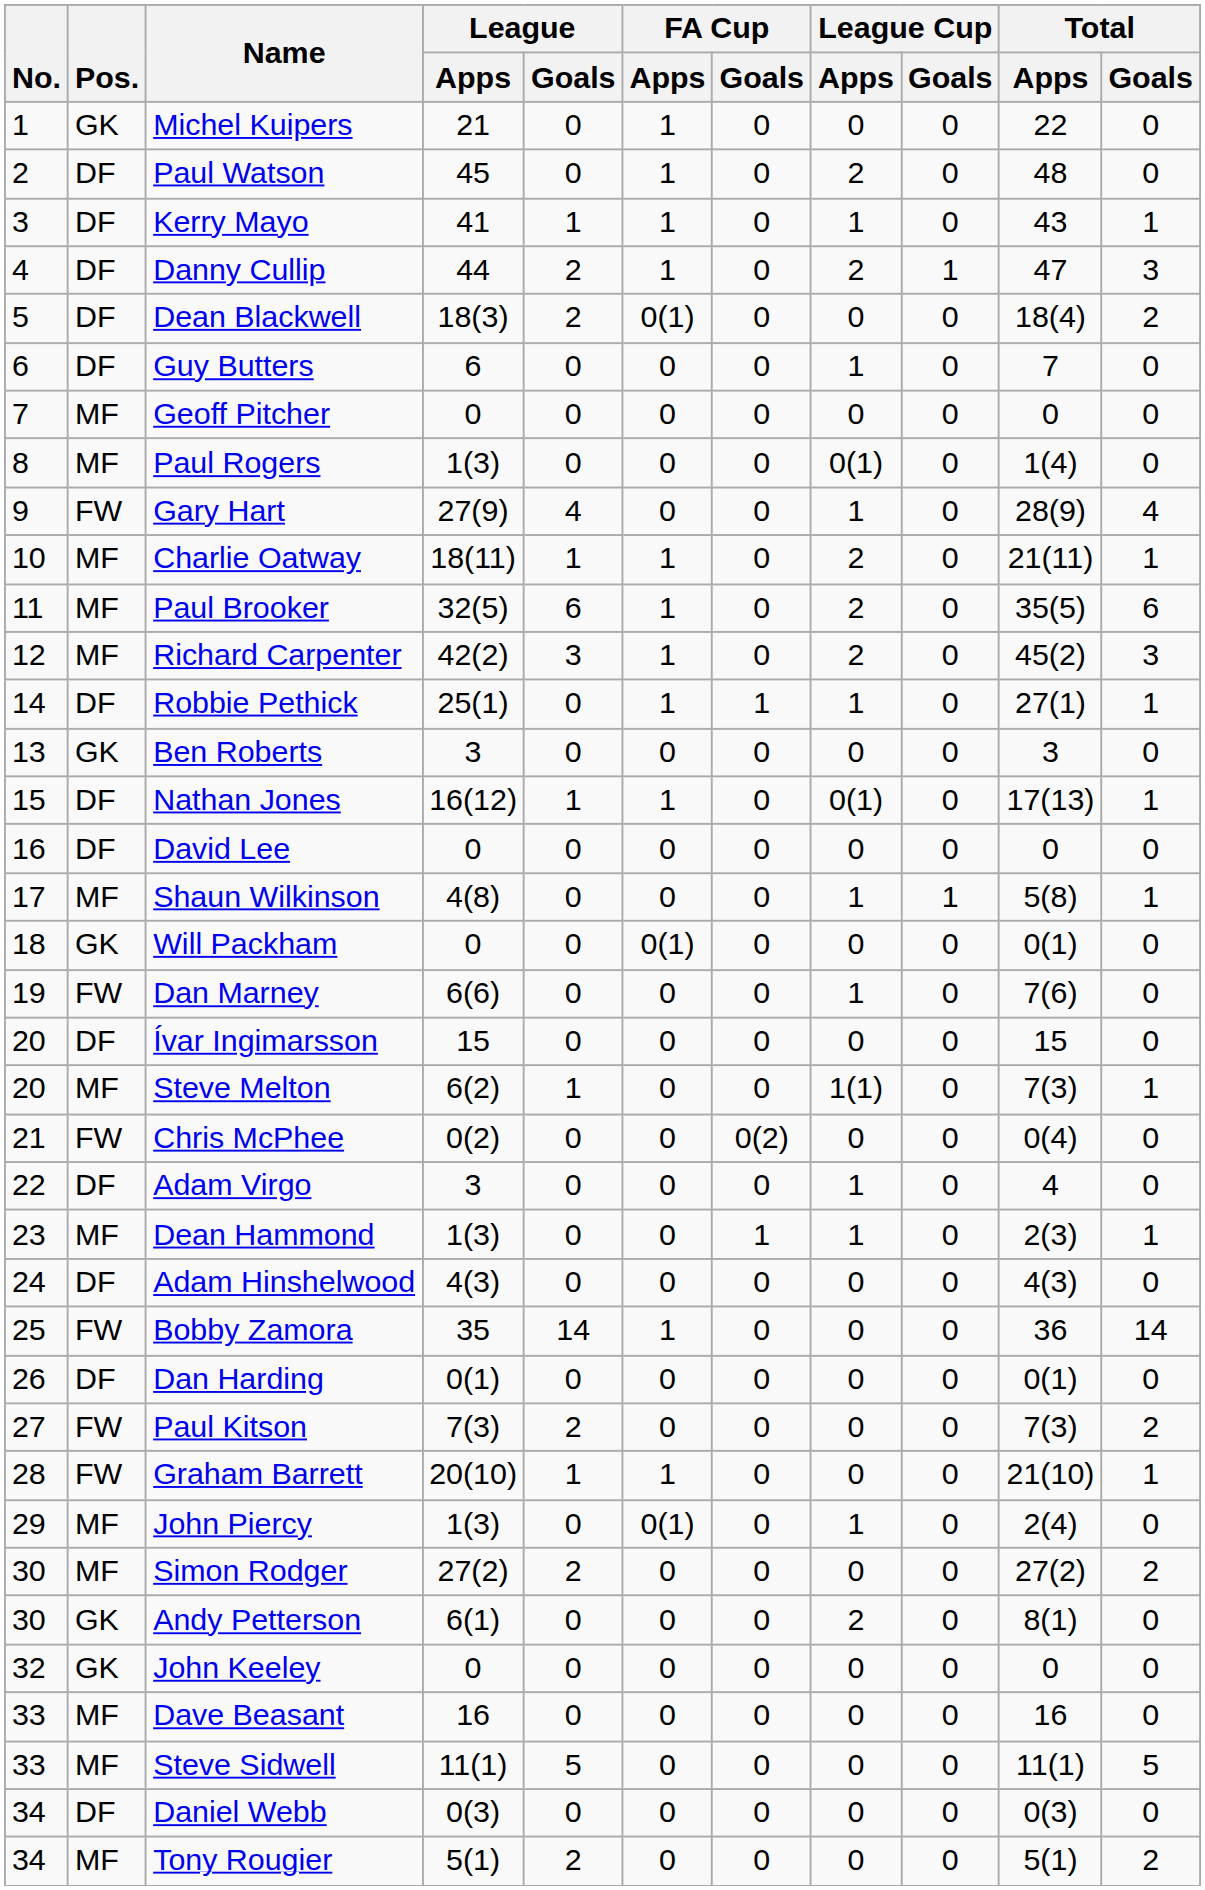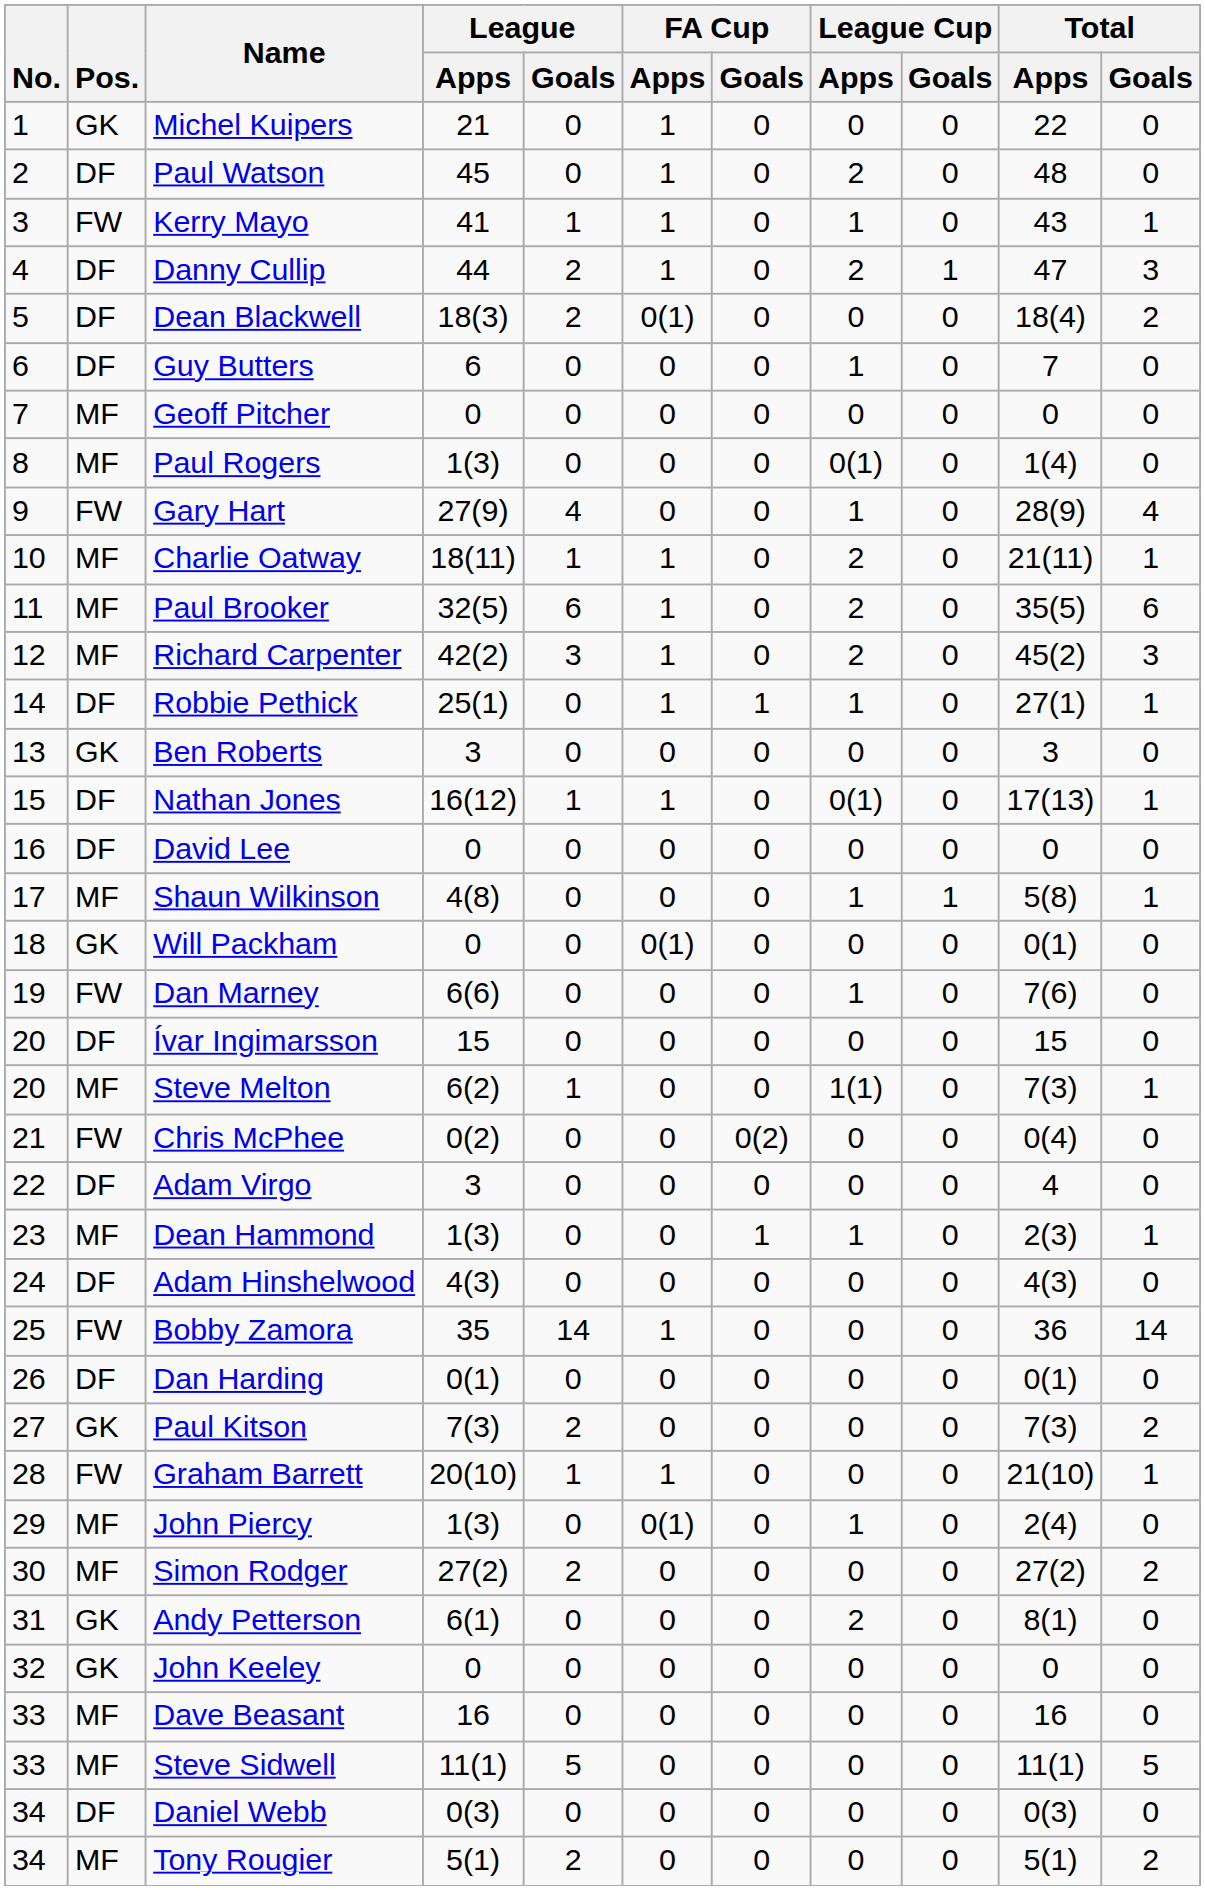 <table class="wikitable sortable" style="text-align:center">
 <tr>
 <th rowspan="2" valign="bottom">No.</th>
 <th rowspan="2" valign="bottom">Pos.</th>
 <th rowspan="2">Name</th>
 <th colspan="2" width="85">League</th>
 <th colspan="2" width="85">FA Cup</th>
 <th colspan="2" width="85">League Cup</th>
 <th colspan="2" width="85">Total</th>
 </tr>
 <tr>
 <th>Apps</th>
 <th>Goals</th>
 <th>Apps</th>
 <th>Goals</th>
 <th>Apps</th>
 <th>Goals</th>
 <th>Apps</th>
 <th>Goals</th>
 </tr>
 <tr>
 <td align="left">1</td>
 <td align="left">GK</td>
 <td align="left"> <a href='#'>Michel Kuipers</a></td>
 <td>21</td>
 <td>0</td>
 <td>1</td>
 <td>0</td>
 <td>0</td>
 <td>0</td>
 <td>22</td>
 <td>0</td>
 </tr>
 <tr>
 <td align="left">2</td>
 <td align="left">DF</td>
 <td align="left"> <a href='#'>Paul Watson</a></td>
 <td>45</td>
 <td>0</td>
 <td>1</td>
 <td>0</td>
 <td>2</td>
 <td>0</td>
 <td>48</td>
 <td>0</td>
 </tr>
 <tr>
 <td align="left">3</td>
-<td align="left">DF</td>
+<td align="left">FW</td>
 <td align="left"> <a href='#'>Kerry Mayo</a></td>
 <td>41</td>
 <td>1</td>
 <td>1</td>
 <td>0</td>
 <td>1</td>
 <td>0</td>
 <td>43</td>
 <td>1</td>
 </tr>
 <tr>
 <td align="left">4</td>
 <td align="left">DF</td>
 <td align="left"> <a href='#'>Danny Cullip</a></td>
 <td>44</td>
 <td>2</td>
 <td>1</td>
 <td>0</td>
 <td>2</td>
 <td>1</td>
 <td>47</td>
 <td>3</td>
 </tr>
 <tr>
 <td align="left">5</td>
 <td align="left">DF</td>
 <td align="left"> <a href='#'>Dean Blackwell</a></td>
 <td>18(3)</td>
 <td>2</td>
 <td>0(1)</td>
 <td>0</td>
 <td>0</td>
 <td>0</td>
 <td>18(4)</td>
 <td>2</td>
 </tr>
 <tr>
 <td align="left">6</td>
 <td align="left">DF</td>
 <td align="left"> <a href='#'>Guy Butters</a></td>
 <td>6</td>
 <td>0</td>
 <td>0</td>
 <td>0</td>
 <td>1</td>
 <td>0</td>
 <td>7</td>
 <td>0</td>
 </tr>
 <tr>
 <td align="left">7</td>
 <td align="left">MF</td>
 <td align="left"> <a href='#'>Geoff Pitcher</a></td>
 <td>0</td>
 <td>0</td>
 <td>0</td>
 <td>0</td>
 <td>0</td>
 <td>0</td>
 <td>0</td>
 <td>0</td>
 </tr>
 <tr>
 <td align="left">8</td>
 <td align="left">MF</td>
 <td align="left"> <a href='#'>Paul Rogers</a></td>
 <td>1(3)</td>
 <td>0</td>
 <td>0</td>
 <td>0</td>
 <td>0(1)</td>
 <td>0</td>
 <td>1(4)</td>
 <td>0</td>
 </tr>
 <tr>
 <td align="left">9</td>
 <td align="left">FW</td>
 <td align="left"> <a href='#'>Gary Hart</a></td>
 <td>27(9)</td>
 <td>4</td>
 <td>0</td>
 <td>0</td>
 <td>1</td>
 <td>0</td>
 <td>28(9)</td>
 <td>4</td>
 </tr>
 <tr>
 <td align="left">10</td>
 <td align="left">MF</td>
 <td align="left"> <a href='#'>Charlie Oatway</a></td>
 <td>18(11)</td>
 <td>1</td>
 <td>1</td>
 <td>0</td>
 <td>2</td>
 <td>0</td>
 <td>21(11)</td>
 <td>1</td>
 </tr>
 <tr>
 <td align="left">11</td>
 <td align="left">MF</td>
 <td align="left"> <a href='#'>Paul Brooker</a></td>
 <td>32(5)</td>
 <td>6</td>
 <td>1</td>
 <td>0</td>
 <td>2</td>
 <td>0</td>
 <td>35(5)</td>
 <td>6</td>
 </tr>
 <tr>
 <td align="left">12</td>
 <td align="left">MF</td>
 <td align="left"> <a href='#'>Richard Carpenter</a></td>
 <td>42(2)</td>
 <td>3</td>
 <td>1</td>
 <td>0</td>
 <td>2</td>
 <td>0</td>
 <td>45(2)</td>
 <td>3</td>
 </tr>
 <tr>
 <td align="left">14</td>
 <td align="left">DF</td>
 <td align="left"> <a href='#'>Robbie Pethick</a></td>
 <td>25(1)</td>
 <td>0</td>
 <td>1</td>
 <td>1</td>
 <td>1</td>
 <td>0</td>
 <td>27(1)</td>
 <td>1</td>
 </tr>
 <tr>
 <td align="left">13</td>
 <td align="left">GK</td>
 <td align="left"> <a href='#'>Ben Roberts</a></td>
 <td>3</td>
 <td>0</td>
 <td>0</td>
 <td>0</td>
 <td>0</td>
 <td>0</td>
 <td>3</td>
 <td>0</td>
 </tr>
 <tr>
 <td align="left">15</td>
 <td align="left">DF</td>
 <td align="left"> <a href='#'>Nathan Jones</a></td>
 <td>16(12)</td>
 <td>1</td>
 <td>1</td>
 <td>0</td>
 <td>0(1)</td>
 <td>0</td>
 <td>17(13)</td>
 <td>1</td>
 </tr>
 <tr>
 <td align="left">16</td>
 <td align="left">DF</td>
 <td align="left"> <a href='#'>David Lee</a></td>
 <td>0</td>
 <td>0</td>
 <td>0</td>
 <td>0</td>
 <td>0</td>
 <td>0</td>
 <td>0</td>
 <td>0</td>
 </tr>
 <tr>
 <td align="left">17</td>
 <td align="left">MF</td>
 <td align="left"> <a href='#'>Shaun Wilkinson</a></td>
 <td>4(8)</td>
 <td>0</td>
 <td>0</td>
 <td>0</td>
 <td>1</td>
 <td>1</td>
 <td>5(8)</td>
 <td>1</td>
 </tr>
 <tr>
 <td align="left">18</td>
 <td align="left">GK</td>
 <td align="left"> <a href='#'>Will Packham</a></td>
 <td>0</td>
 <td>0</td>
 <td>0(1)</td>
 <td>0</td>
 <td>0</td>
 <td>0</td>
 <td>0(1)</td>
 <td>0</td>
 </tr>
 <tr>
 <td align="left">19</td>
 <td align="left">FW</td>
 <td align="left"> <a href='#'>Dan Marney</a></td>
 <td>6(6)</td>
 <td>0</td>
 <td>0</td>
 <td>0</td>
 <td>1</td>
 <td>0</td>
 <td>7(6)</td>
 <td>0</td>
 </tr>
 <tr>
 <td align="left">20</td>
 <td align="left">DF</td>
 <td align="left"> <a href='#'>Ívar Ingimarsson</a></td>
 <td>15</td>
 <td>0</td>
 <td>0</td>
 <td>0</td>
 <td>0</td>
 <td>0</td>
 <td>15</td>
 <td>0</td>
 </tr>
 <tr>
 <td align="left">20</td>
 <td align="left">MF</td>
 <td align="left"> <a href='#'>Steve Melton</a></td>
 <td>6(2)</td>
 <td>1</td>
 <td>0</td>
 <td>0</td>
 <td>1(1)</td>
 <td>0</td>
 <td>7(3)</td>
 <td>1</td>
 </tr>
 <tr>
 <td align="left">21</td>
 <td align="left">FW</td>
 <td align="left"> <a href='#'>Chris McPhee</a></td>
 <td>0(2)</td>
 <td>0</td>
 <td>0</td>
 <td>0(2)</td>
 <td>0</td>
 <td>0</td>
 <td>0(4)</td>
 <td>0</td>
 </tr>
 <tr>
 <td align="left">22</td>
 <td align="left">DF</td>
 <td align="left"> <a href='#'>Adam Virgo</a></td>
 <td>3</td>
 <td>0</td>
 <td>0</td>
 <td>0</td>
-<td>1</td>
+<td>0</td>
 <td>0</td>
 <td>4</td>
 <td>0</td>
 </tr>
 <tr>
 <td align="left">23</td>
 <td align="left">MF</td>
 <td align="left"> <a href='#'>Dean Hammond</a></td>
 <td>1(3)</td>
 <td>0</td>
 <td>0</td>
 <td>1</td>
 <td>1</td>
 <td>0</td>
 <td>2(3)</td>
 <td>1</td>
 </tr>
 <tr>
 <td align="left">24</td>
 <td align="left">DF</td>
 <td align="left"> <a href='#'>Adam Hinshelwood</a></td>
 <td>4(3)</td>
 <td>0</td>
 <td>0</td>
 <td>0</td>
 <td>0</td>
 <td>0</td>
 <td>4(3)</td>
 <td>0</td>
 </tr>
 <tr>
 <td align="left">25</td>
 <td align="left">FW</td>
 <td align="left"> <a href='#'>Bobby Zamora</a></td>
 <td>35</td>
 <td>14</td>
 <td>1</td>
 <td>0</td>
 <td>0</td>
 <td>0</td>
 <td>36</td>
 <td>14</td>
 </tr>
 <tr>
 <td align="left">26</td>
 <td align="left">DF</td>
 <td align="left"> <a href='#'>Dan Harding</a></td>
 <td>0(1)</td>
 <td>0</td>
 <td>0</td>
 <td>0</td>
 <td>0</td>
 <td>0</td>
 <td>0(1)</td>
 <td>0</td>
 </tr>
 <tr>
 <td align="left">27</td>
-<td align="left">FW</td>
+<td align="left">GK</td>
 <td align="left"> <a href='#'>Paul Kitson</a></td>
 <td>7(3)</td>
 <td>2</td>
 <td>0</td>
 <td>0</td>
 <td>0</td>
 <td>0</td>
 <td>7(3)</td>
 <td>2</td>
 </tr>
 <tr>
 <td align="left">28</td>
 <td align="left">FW</td>
 <td align="left"> <a href='#'>Graham Barrett</a></td>
 <td>20(10)</td>
 <td>1</td>
 <td>1</td>
 <td>0</td>
 <td>0</td>
 <td>0</td>
 <td>21(10)</td>
 <td>1</td>
 </tr>
 <tr>
 <td align="left">29</td>
 <td align="left">MF</td>
 <td align="left"> <a href='#'>John Piercy</a></td>
 <td>1(3)</td>
 <td>0</td>
 <td>0(1)</td>
 <td>0</td>
 <td>1</td>
 <td>0</td>
 <td>2(4)</td>
 <td>0</td>
 </tr>
 <tr>
 <td align="left">30</td>
 <td align="left">MF</td>
 <td align="left"> <a href='#'>Simon Rodger</a></td>
 <td>27(2)</td>
 <td>2</td>
 <td>0</td>
 <td>0</td>
 <td>0</td>
 <td>0</td>
 <td>27(2)</td>
 <td>2</td>
 </tr>
 <tr>
-<td align="left">30</td>
+<td align="left">31</td>
 <td align="left">GK</td>
 <td align="left"> <a href='#'>Andy Petterson</a></td>
 <td>6(1)</td>
 <td>0</td>
 <td>0</td>
 <td>0</td>
 <td>2</td>
 <td>0</td>
 <td>8(1)</td>
 <td>0</td>
 </tr>
 <tr>
 <td align="left">32</td>
 <td align="left">GK</td>
 <td align="left"> <a href='#'>John Keeley</a></td>
 <td>0</td>
 <td>0</td>
 <td>0</td>
 <td>0</td>
 <td>0</td>
 <td>0</td>
 <td>0</td>
 <td>0</td>
 </tr>
 <tr>
 <td align="left">33</td>
 <td align="left">MF</td>
 <td align="left"> <a href='#'>Dave Beasant</a></td>
 <td>16</td>
 <td>0</td>
 <td>0</td>
 <td>0</td>
 <td>0</td>
 <td>0</td>
 <td>16</td>
 <td>0</td>
 </tr>
 <tr>
 <td align="left">33</td>
 <td align="left">MF</td>
 <td align="left"> <a href='#'>Steve Sidwell</a></td>
 <td>11(1)</td>
 <td>5</td>
 <td>0</td>
 <td>0</td>
 <td>0</td>
 <td>0</td>
 <td>11(1)</td>
 <td>5</td>
 </tr>
 <tr>
 <td align="left">34</td>
 <td align="left">DF</td>
 <td align="left"> <a href='#'>Daniel Webb</a></td>
 <td>0(3)</td>
 <td>0</td>
 <td>0</td>
 <td>0</td>
 <td>0</td>
 <td>0</td>
 <td>0(3)</td>
 <td>0</td>
 </tr>
 <tr>
 <td align="left">34</td>
 <td align="left">MF</td>
 <td align="left"> <a href='#'>Tony Rougier</a></td>
 <td>5(1)</td>
 <td>2</td>
 <td>0</td>
 <td>0</td>
 <td>0</td>
 <td>0</td>
 <td>5(1)</td>
 <td>2</td>
 </tr>
 </table>
